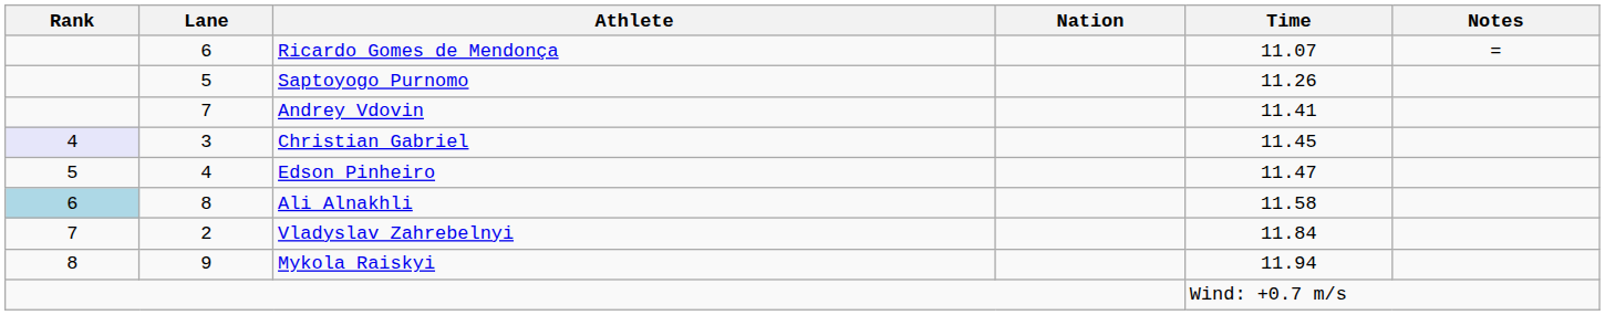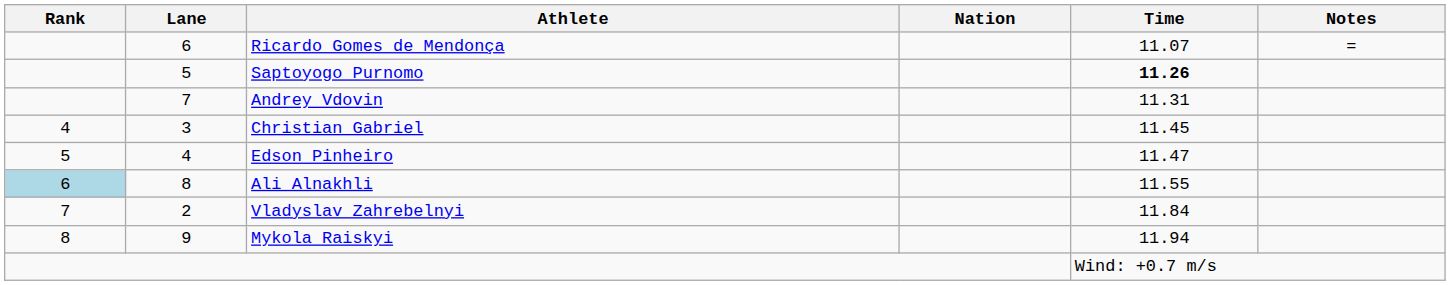 <table class="wikitable sortable" style="text-align:center;width: 70%;">
 <tr>
 <th scope="col">Rank</th>
 <th scope="col">Lane</th>
 <th scope="col">Athlete</th>
 <th scope="col">Nation</th>
 <th scope="col">Time</th>
 <th scope="col">Notes</th>
 </tr>
 <tr>
 <td></td>
 <td>6</td>
 <td align=left><a href='#'>Ricardo Gomes de Mendonça</a></td>
 <td align=left></td>
 <td>11.07</td>
 <td>=</td>
 </tr>
 <tr>
 <td></td>
 <td>5</td>
 <td align=left><a href='#'>Saptoyogo Purnomo</a></td>
 <td align=left></td>
-<td>11.26</td>
+<td><strong>11.26</strong></td>
 <td></td>
 </tr>
 <tr>
 <td></td>
 <td>7</td>
 <td align=left><a href='#'>Andrey Vdovin</a></td>
 <td align=left></td>
-<td>11.41</td>
+<td>11.31</td>
 <td></td>
 </tr>
 <tr>
-<td style="background: lavender;">4</td>
+<td>4</td>
 <td>3</td>
 <td align=left><a href='#'>Christian Gabriel</a></td>
 <td align=left></td>
 <td>11.45</td>
 <td></td>
 </tr>
 <tr>
 <td>5</td>
 <td>4</td>
 <td align=left><a href='#'>Edson Pinheiro</a></td>
 <td align=left></td>
 <td>11.47</td>
 <td></td>
 </tr>
 <tr>
 <td style="background: lightblue;">6</td>
 <td>8</td>
 <td align=left><a href='#'>Ali Alnakhli</a></td>
 <td align=left></td>
-<td>11.58</td>
+<td>11.55</td>
 <td></td>
 </tr>
 <tr>
 <td>7</td>
 <td>2</td>
 <td align=left><a href='#'>Vladyslav Zahrebelnyi</a></td>
 <td align=left></td>
 <td>11.84</td>
 <td></td>
 </tr>
 <tr>
 <td>8</td>
 <td>9</td>
 <td align=left><a href='#'>Mykola Raiskyi</a></td>
 <td align=left></td>
 <td>11.94</td>
 <td></td>
 </tr>
 <tr class="sortbottom">
 <td colspan="4"></td>
 <td colspan="2" style="text-align:left;">Wind: +0.7 m/s</td>
 </tr>
 </table>
